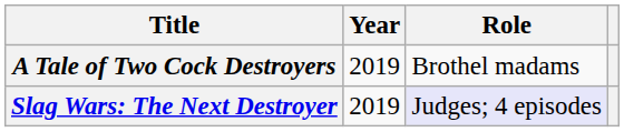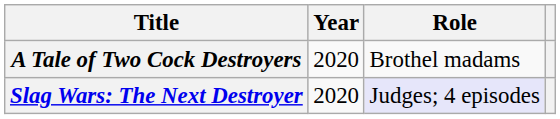 <table class="wikitable plainrowheaders">
 <tr>
 <th>Title</th>
 <th>Year</th>
 <th>Role</th>
 <th class="unsortable"></th>
 </tr>
 <tr>
 <th scope="row"><em>A Tale of Two Cock Destroyers</em></th>
-<td>2019</td>
+<td>2020</td>
 <td>Brothel madams</td>
 <th></th>
 </tr>
 <tr>
 <th scope="row"><em><a href='#'>Slag Wars: The Next Destroyer</a></em></th>
-<td>2019</td>
+<td>2020</td>
 <td style="background: lavender;">Judges; 4 episodes</td>
 <th></th>
 </tr>
 </table>
